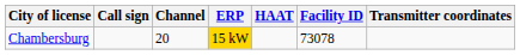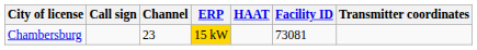 <table class="wikitable">
 <tr>
 <th>City of license</th>
 <th>Call sign</th>
 <th>Channel</th>
 <th><a href='#'>ERP</a></th>
 <th><a href='#'>HAAT</a></th>
 <th><a href='#'>Facility ID</a></th>
 <th>Transmitter coordinates</th>
 </tr>
 <tr>
 <td><a href='#'>Chambersburg</a></td>
 <td><strong></strong></td>
-<td>20</td>
+<td>23</td>
 <td style="background: gold;">15 kW</td>
 <td></td>
-<td>73078</td>
+<td>73081</td>
 <td></td>
 </tr>
 </table>
